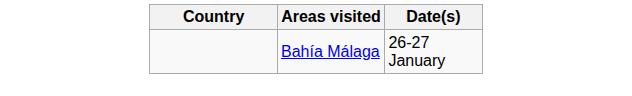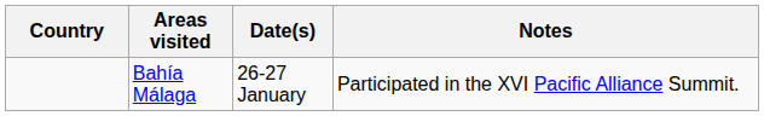 <table class="wikitable" style="margin: 1em auto 1em auto">
 <tr>
 <th width="120">Country</th>
 <th width="100">Areas visited</th>
 <th width="90">Date(s)</th>
+<th width="550">Notes</th>
 </tr>
 <tr>
 <td></td>
 <td><a href='#'>Bahía Málaga</a></td>
 <td>26-27 January</td>
+<td> Participated in the XVI <a href='#'>Pacific Alliance</a> Summit.</td>
 </tr>
 </table>
